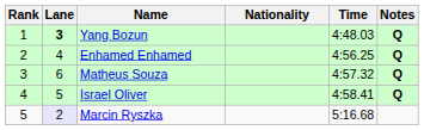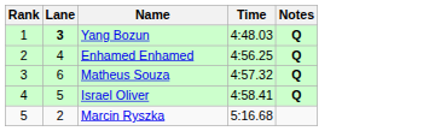 <table class="wikitable sortable" style="text-align:center">
 <tr>
 <th>Rank</th>
 <th>Lane</th>
 <th style="width:180px">Name</th>
-<th style="width:125px">Nationality</th>
 <th>Time</th>
 <th>Notes</th>
 </tr>
 <tr style="background:#cfc;">
 <td>1</td>
 <td><strong>3</strong></td>
 <td style="text-align:left;"><a href='#'>Yang Bozun</a></td>
-<td style="text-align:left;"></td>
 <td>4:48.03</td>
 <td><strong>Q</strong></td>
 </tr>
 <tr style="background:#cfc;">
 <td>2</td>
 <td>4</td>
 <td style="text-align:left;"><a href='#'>Enhamed Enhamed</a></td>
-<td style="text-align:left;"></td>
 <td>4:56.25</td>
 <td><strong>Q</strong></td>
 </tr>
 <tr style="background:#cfc;">
 <td>3</td>
 <td>6</td>
 <td style="text-align:left;"><a href='#'>Matheus Souza</a></td>
-<td style="text-align:left;"></td>
 <td>4:57.32</td>
 <td><strong>Q</strong></td>
 </tr>
 <tr style="background:#cfc;">
 <td>4</td>
 <td>5</td>
 <td style="text-align:left;"><a href='#'>Israel Oliver</a></td>
-<td style="text-align:left;"></td>
 <td>4:58.41</td>
 <td><strong>Q</strong></td>
 </tr>
 <tr>
 <td>5</td>
-<td style="background: lavender;">2</td>
+<td>2</td>
 <td style="text-align:left;"><a href='#'>Marcin Ryszka</a></td>
-<td style="text-align:left;"></td>
 <td>5:16.68</td>
 <td></td>
 </tr>
 </table>
